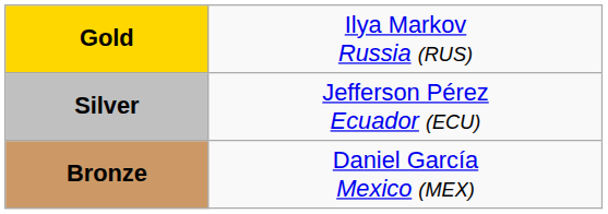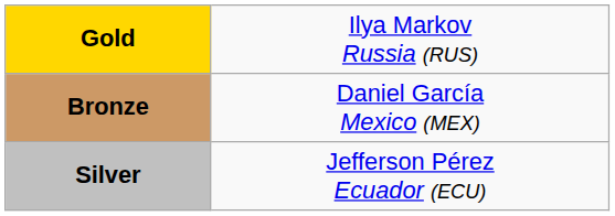 <table class="wikitable" style=" text-align:center; font-size:110%;" width="35%">
 <tr>
 <td bgcolor="gold"><strong>Gold</strong></td>
 <td> <a href='#'>Ilya Markov</a><br><em><a href='#'>Russia</a> <small>(RUS)</small></em></td>
 </tr>
 <tr>
+<td bgcolor="CC9966"><strong>Bronze</strong></td>
+<td> <a href='#'>Daniel García</a><br><em><a href='#'>Mexico</a> <small>(MEX)</small></em></td>
+</tr>
+<tr>
 <td bgcolor="silver"><strong>Silver</strong></td>
 <td> <a href='#'>Jefferson Pérez</a><br><em><a href='#'>Ecuador</a> <small>(ECU)</small></em></td>
 </tr>
-<tr>
-<td bgcolor="CC9966"><strong>Bronze</strong></td>
-<td> <a href='#'>Daniel García</a><br><em><a href='#'>Mexico</a> <small>(MEX)</small></em></td>
-</tr>
 </table>
